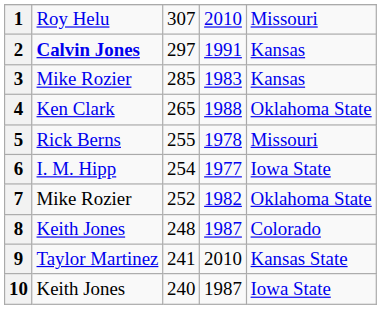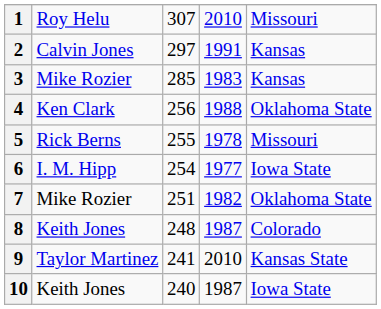 <table class=wikitable>
 <tr>
 </tr>
 <tr>
 <th>1</th>
 <td><a href='#'>Roy Helu</a></td>
 <td>307</td>
 <td><a href='#'>2010</a></td>
 <td><a href='#'>Missouri</a></td>
 </tr>
 <tr>
 <th>2</th>
-<td><strong><a href='#'>Calvin Jones</a></strong></td>
+<td><a href='#'>Calvin Jones</a></td>
 <td>297</td>
 <td><a href='#'>1991</a></td>
 <td><a href='#'>Kansas</a></td>
 </tr>
 <tr>
 <th>3</th>
 <td><a href='#'>Mike Rozier</a></td>
 <td>285</td>
 <td><a href='#'>1983</a></td>
 <td><a href='#'>Kansas</a></td>
 </tr>
 <tr>
 <th>4</th>
 <td><a href='#'>Ken Clark</a></td>
-<td>265</td>
+<td>256</td>
 <td><a href='#'>1988</a></td>
 <td><a href='#'>Oklahoma State</a></td>
 </tr>
 <tr>
 <th>5</th>
 <td><a href='#'>Rick Berns</a></td>
 <td>255</td>
 <td><a href='#'>1978</a></td>
 <td><a href='#'>Missouri</a></td>
 </tr>
 <tr>
 <th>6</th>
 <td><a href='#'>I. M. Hipp</a></td>
 <td>254</td>
 <td><a href='#'>1977</a></td>
 <td><a href='#'>Iowa State</a></td>
 </tr>
 <tr>
 <th>7</th>
 <td>Mike Rozier</td>
-<td>252</td>
+<td>251</td>
 <td><a href='#'>1982</a></td>
 <td><a href='#'>Oklahoma State</a></td>
 </tr>
 <tr>
 <th>8</th>
 <td><a href='#'>Keith Jones</a></td>
 <td>248</td>
 <td><a href='#'>1987</a></td>
 <td><a href='#'>Colorado</a></td>
 </tr>
 <tr>
 <th>9</th>
 <td><a href='#'>Taylor Martinez</a></td>
 <td>241</td>
 <td>2010</td>
 <td><a href='#'>Kansas State</a></td>
 </tr>
 <tr>
 <th>10</th>
 <td>Keith Jones</td>
 <td>240</td>
 <td>1987</td>
 <td><a href='#'>Iowa State</a></td>
 </tr>
 </table>
